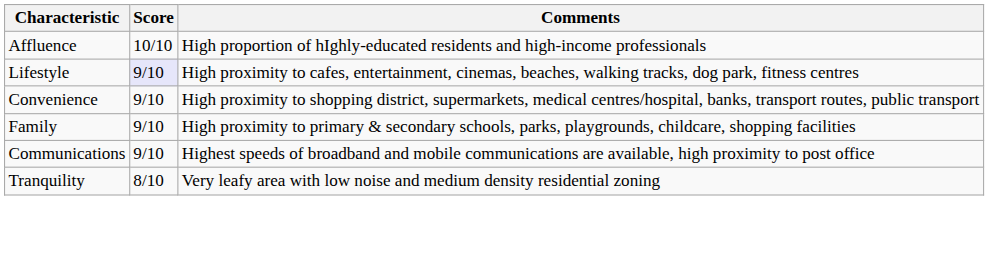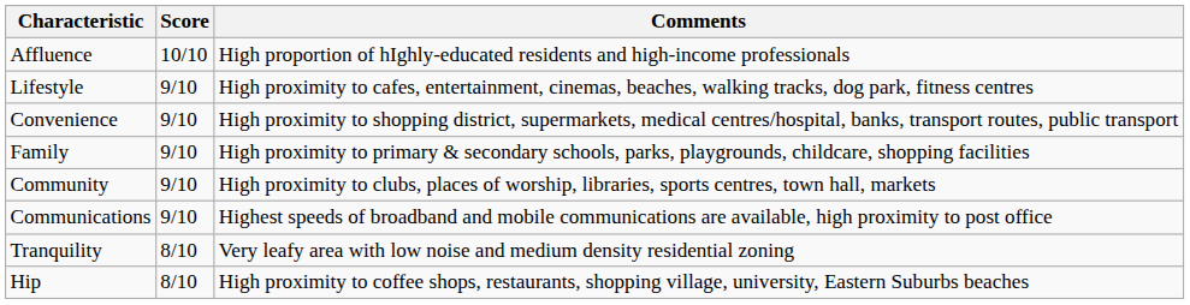 <table class="wikitable">
 <tr>
 <th>Characteristic</th>
 <th>Score</th>
 <th>Comments</th>
 </tr>
 <tr>
 <td>Affluence</td>
 <td>10/10</td>
 <td>High proportion of hIghly-educated residents and high-income professionals</td>
 </tr>
 <tr>
 <td>Lifestyle</td>
-<td style="background: lavender;">9/10</td>
+<td>9/10</td>
 <td>High proximity to cafes, entertainment, cinemas, beaches, walking tracks, dog park, fitness centres</td>
 </tr>
 <tr>
 <td>Convenience</td>
 <td>9/10</td>
 <td>High proximity to shopping district, supermarkets, medical centres/hospital, banks, transport routes, public transport</td>
 </tr>
 <tr>
 <td>Family</td>
 <td>9/10</td>
 <td>High proximity to primary & secondary schools, parks, playgrounds, childcare, shopping facilities</td>
 </tr>
 <tr>
+<td>Community</td>
+<td>9/10</td>
+<td>High proximity to clubs, places of worship, libraries, sports centres, town hall, markets</td>
+</tr>
+<tr>
 <td>Communications</td>
 <td>9/10</td>
 <td>Highest speeds of broadband and mobile communications are available, high proximity to post office</td>
 </tr>
 <tr>
 <td>Tranquility</td>
 <td>8/10</td>
 <td>Very leafy area with low noise and medium density residential zoning</td>
 </tr>
+<tr>
+<td>Hip</td>
+<td>8/10</td>
+<td>High proximity to coffee shops, restaurants, shopping village, university, Eastern Suburbs beaches</td>
+</tr>
 </table>
